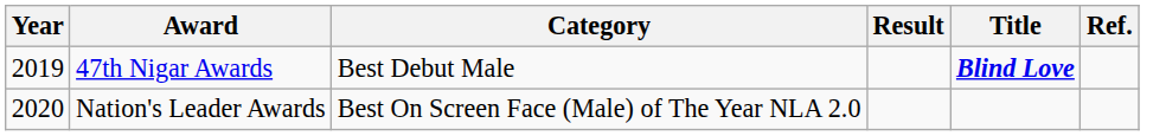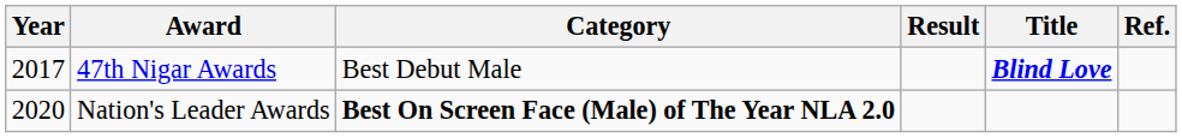 <table class="wikitable">
 <tr>
 <th>Year</th>
 <th>Award</th>
 <th>Category</th>
 <th>Result</th>
 <th>Title</th>
 <th>Ref.</th>
 </tr>
 <tr>
-<td>2019</td>
+<td>2017</td>
 <td><a href='#'>47th Nigar Awards</a></td>
 <td>Best Debut Male</td>
 <td></td>
 <td><strong><em><a href='#'>Blind Love</a></em></strong></td>
 <td></td>
 </tr>
 <tr>
 <td>2020</td>
 <td>Nation's Leader Awards</td>
-<td>Best On Screen Face (Male) of The Year NLA 2.0</td>
+<td><strong>Best On Screen Face (Male) of The Year NLA 2.0</strong></td>
 <td></td>
 <td></td>
 <td></td>
 </tr>
 </table>
